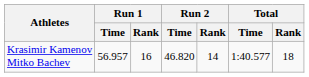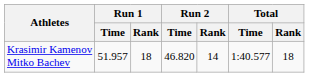 <table class="wikitable" border="1" style="font-size:90%">
 <tr>
 <th rowspan="2">Athletes</th>
 <th colspan="2">Run 1</th>
 <th colspan="2">Run 2</th>
 <th colspan="2">Total</th>
 </tr>
 <tr>
 <th>Time</th>
 <th>Rank</th>
 <th>Time</th>
 <th>Rank</th>
 <th>Time</th>
 <th>Rank</th>
 </tr>
 <tr>
 <td><a href='#'>Krasimir Kamenov</a><br><a href='#'>Mitko Bachev</a></td>
-<td align="center">56.957</td>
-<td align="center">16</td>
+<td align="center">51.957</td>
+<td align="center">18</td>
 <td align="center">46.820</td>
 <td align="center">14</td>
 <td align="center">1:40.577</td>
 <td align="center">18</td>
 </tr>
 </table>
